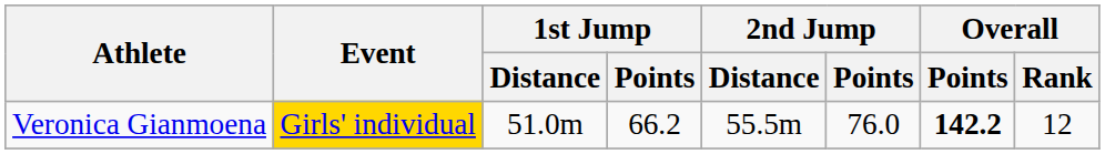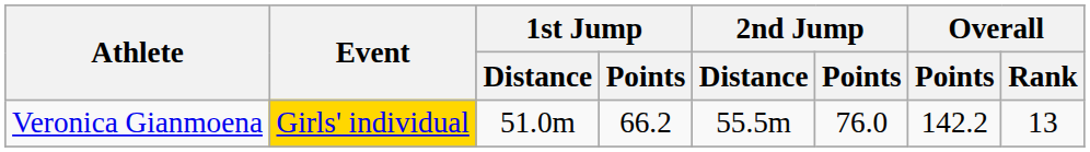 <table class="wikitable">
 <tr>
 <th rowspan="2">Athlete</th>
 <th rowspan="2">Event</th>
 <th colspan="2">1st Jump</th>
 <th colspan="2">2nd Jump</th>
 <th colspan="2">Overall</th>
 </tr>
 <tr>
 <th>Distance</th>
 <th>Points</th>
 <th>Distance</th>
 <th>Points</th>
 <th>Points</th>
 <th>Rank</th>
 </tr>
 <tr>
 <td><a href='#'>Veronica Gianmoena</a></td>
 <td style="background: gold;"><a href='#'>Girls' individual</a></td>
 <td align="center">51.0m</td>
 <td align="center">66.2</td>
 <td align="center">55.5m</td>
 <td align="center">76.0</td>
-<td align="center"><strong>142.2</strong></td>
-<td align="center">12</td>
+<td align="center">142.2</td>
+<td align="center">13</td>
 </tr>
 </table>
